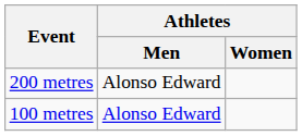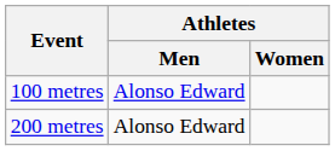 <table class=wikitable style="font-size:90%">
 <tr>
 <th rowspan=2>Event</th>
 <th colspan=2>Athletes</th>
 </tr>
 <tr>
 <th>Men</th>
 <th>Women</th>
 </tr>
 <tr>
+<td><a href='#'>100 metres</a></td>
+<td><a href='#'>Alonso Edward</a></td>
+<td></td>
+</tr>
+<tr>
 <td><a href='#'>200 metres</a></td>
 <td>Alonso Edward</td>
 <td></td>
 </tr>
-<tr>
-<td><a href='#'>100 metres</a></td>
-<td><a href='#'>Alonso Edward</a></td>
-<td></td>
-</tr>
 </table>
